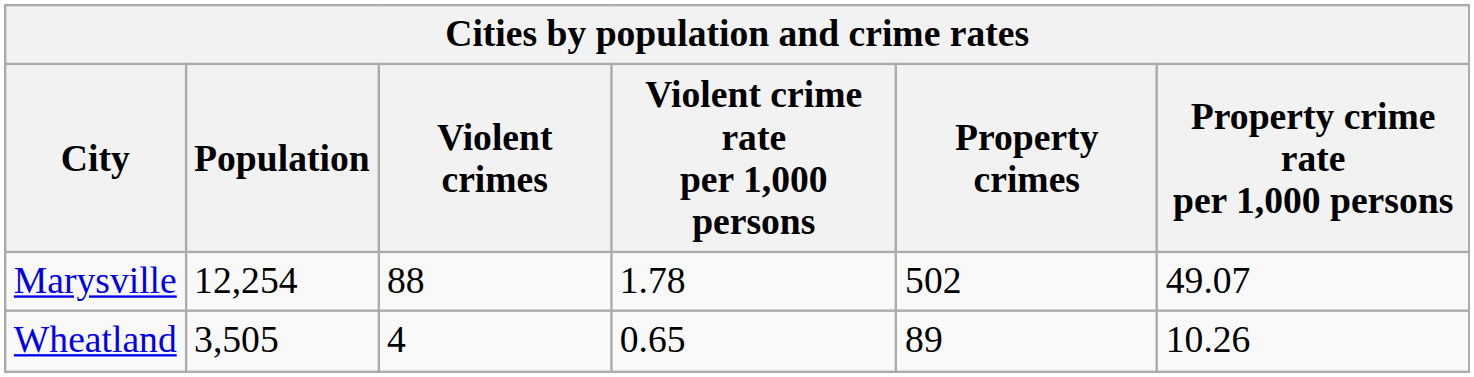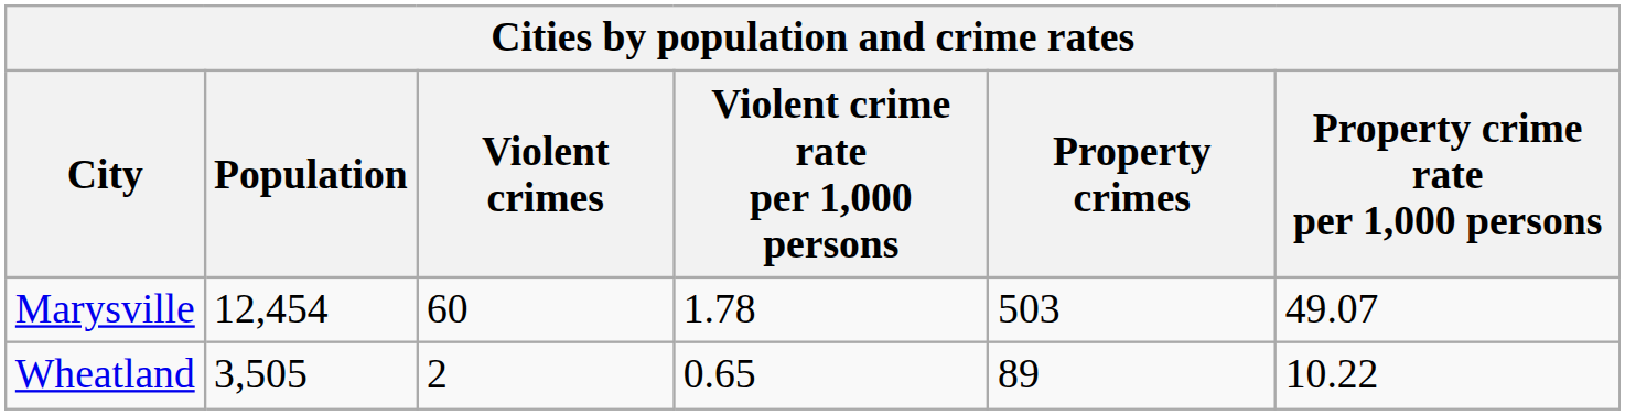 <table class="wikitable collapsible collapsed sortable" style="width: 100%;">
 <tr>
 <th colspan="9">Cities by population and crime rates</th>
 </tr>
 <tr>
 <th>City</th>
 <th data-sort-type="number">Population</th>
 <th data-sort-type="number">Violent crimes</th>
 <th data-sort-type="number">Violent crime rate<br>per 1,000 persons</th>
 <th data-sort-type="number">Property crimes</th>
 <th data-sort-type="number">Property crime rate<br>per 1,000 persons</th>
 </tr>
 <tr>
 <td><a href='#'>Marysville</a></td>
-<td>12,254</td>
-<td>88</td>
+<td>12,454</td>
+<td>60</td>
 <td>1.78</td>
-<td>502</td>
+<td>503</td>
 <td>49.07</td>
 </tr>
 <tr>
 <td><a href='#'>Wheatland</a></td>
 <td>3,505</td>
-<td>4</td>
+<td>2</td>
 <td>0.65</td>
 <td>89</td>
-<td>10.26</td>
+<td>10.22</td>
 </tr>
 </table>
